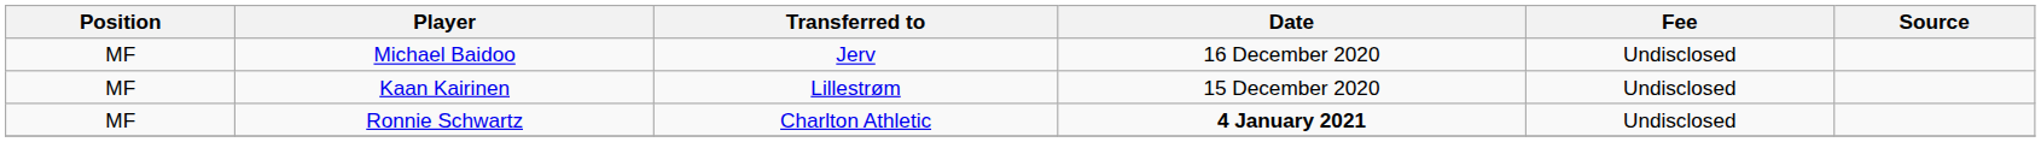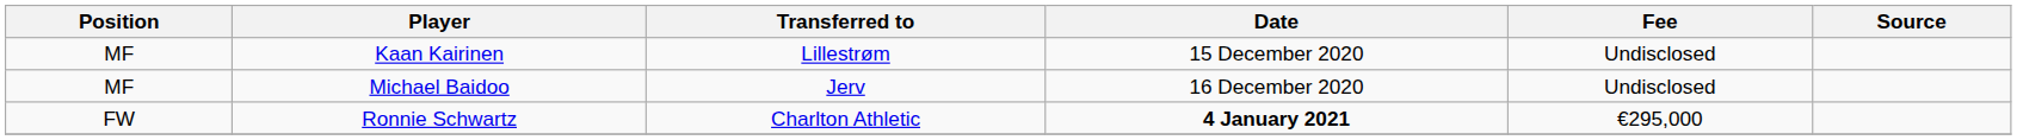 <table class="wikitable sortable" style="width:75%; font-size:95%; text-align:center;">
 <tr>
 <th>Position</th>
 <th>Player</th>
 <th>Transferred to</th>
 <th>Date</th>
 <th>Fee</th>
 <th>Source</th>
 </tr>
 <tr>
 <td>MF</td>
-<td> <a href='#'>Michael Baidoo</a></td>
-<td> <a href='#'>Jerv</a></td>
-<td>16 December 2020</td>
-<td>Undisclosed</td>
-<td></td>
-</tr>
-<tr>
-<td>MF</td>
 <td> <a href='#'>Kaan Kairinen</a></td>
 <td> <a href='#'>Lillestrøm</a></td>
 <td>15 December 2020</td>
 <td>Undisclosed</td>
 <td></td>
 </tr>
 <tr>
 <td>MF</td>
+<td> <a href='#'>Michael Baidoo</a></td>
+<td> <a href='#'>Jerv</a></td>
+<td>16 December 2020</td>
+<td>Undisclosed</td>
+<td></td>
+</tr>
+<tr>
+<td>FW</td>
 <td> <a href='#'>Ronnie Schwartz</a></td>
 <td> <a href='#'>Charlton Athletic</a></td>
 <td><strong>4 January 2021</strong></td>
-<td>Undisclosed</td>
+<td>€295,000</td>
 <td></td>
 </tr>
 <tr>
 </tr>
 </table>
